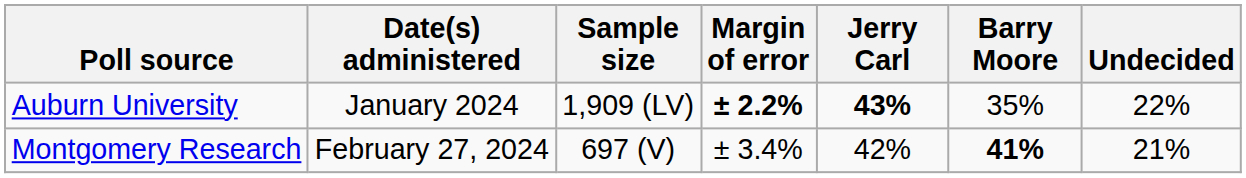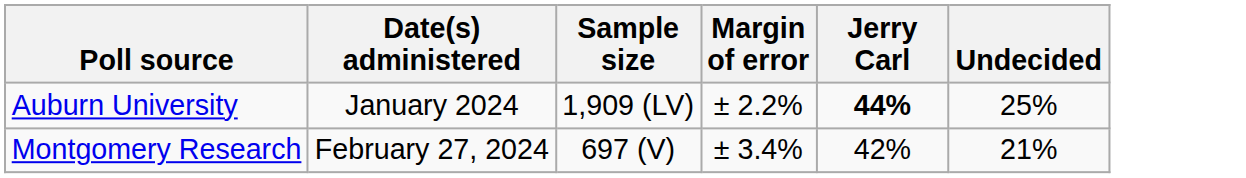 <table class="wikitable" style="font-size:90%;text-align:center;">
 <tr valign=bottom>
 <th>Poll source</th>
 <th>Date(s)<br>administered</th>
 <th>Sample<br>size</th>
 <th>Margin<br>of error</th>
 <th style="width:60px;">Jerry<br>Carl</th>
-<th style="width:60px;">Barry<br>Moore</th>
 <th>Undecided</th>
 </tr>
 <tr>
 <td style="text-align:left;"><a href='#'>Auburn University</a></td>
 <td>January 2024</td>
 <td>1,909 (LV)</td>
-<td><strong>± 2.2%</strong></td>
-<td><strong>43%</strong></td>
-<td>35%</td>
-<td>22%</td>
+<td>± 2.2%</td>
+<td><strong>44%</strong></td>
+<td>25%</td>
 </tr>
 <tr>
 <td style="text-align:left;"><a href='#'>Montgomery Research</a></td>
 <td>February 27, 2024</td>
 <td>697 (V)</td>
 <td>± 3.4%</td>
 <td>42%</td>
-<td><strong>41%</strong></td>
 <td>21%</td>
 </tr>
 </table>
